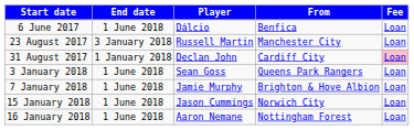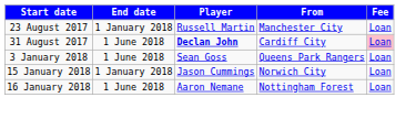 <table class="wikitable sortable">
 <tr>
 <th style="background:#00f; color:white;">Start date</th>
 <th style="background:#00f; color:white;">End date</th>
 <th style="background:#00f; color:white;">Player</th>
 <th style="background:#00f; color:white;">From</th>
 <th style="background:#00f; color:white;">Fee</th>
 </tr>
 <tr>
-<td style="text-align:center;">6 June 2017</td>
-<td style="text-align:center;">1 June 2018</td>
-<td style="text-align:left;"> <a href='#'>Dálcio</a></td>
-<td style="text-align:left;"> <a href='#'>Benfica</a></td>
-<td><a href='#'>Loan</a></td>
-</tr>
-<tr>
 <td style="text-align:center;">23 August 2017</td>
-<td style="text-align:center;">3 January 2018</td>
+<td style="text-align:center;">1 January 2018</td>
 <td style="text-align:left;"> <a href='#'>Russell Martin</a></td>
 <td style="text-align:left;"> <a href='#'>Manchester City</a></td>
 <td><a href='#'>Loan</a></td>
 </tr>
 <tr>
 <td style="text-align:center;">31 August 2017</td>
-<td style="text-align:center;">1 January 2018</td>
-<td style="text-align:left;"> <a href='#'>Declan John</a></td>
+<td style="text-align:center;">1 June 2018</td>
+<td style="text-align:left;"><strong> <a href='#'>Declan John</a></strong></td>
 <td style="text-align:left;"> <a href='#'>Cardiff City</a></td>
 <td style="background: pink;"><a href='#'>Loan</a></td>
 </tr>
 <tr>
 <td style="text-align:center;">3 January 2018</td>
 <td style="text-align:center;">1 June 2018</td>
 <td style="text-align:left;"> <a href='#'>Sean Goss</a></td>
 <td style="text-align:left;"> <a href='#'>Queens Park Rangers</a></td>
 <td><a href='#'>Loan</a></td>
 </tr>
 <tr>
-<td style="text-align:center;">7 January 2018</td>
-<td style="text-align:center;">1 June 2018</td>
-<td style="text-align:left;"> <a href='#'>Jamie Murphy</a></td>
-<td style="text-align:left;"> <a href='#'>Brighton & Hove Albion</a></td>
-<td><a href='#'>Loan</a></td>
-</tr>
-<tr>
 <td style="text-align:center;">15 January 2018</td>
-<td style="text-align:center;">1 June 2018</td>
+<td style="text-align:center;">1 January 2018</td>
 <td style="text-align:left;"> <a href='#'>Jason Cummings</a></td>
 <td style="text-align:left;"> <a href='#'>Norwich City</a></td>
 <td><a href='#'>Loan</a></td>
 </tr>
 <tr>
 <td style="text-align:center;">16 January 2018</td>
 <td style="text-align:center;">1 June 2018</td>
 <td style="text-align:left;"> <a href='#'>Aaron Nemane</a></td>
 <td style="text-align:left;"> <a href='#'>Nottingham Forest</a></td>
 <td><a href='#'>Loan</a></td>
 </tr>
 </table>
